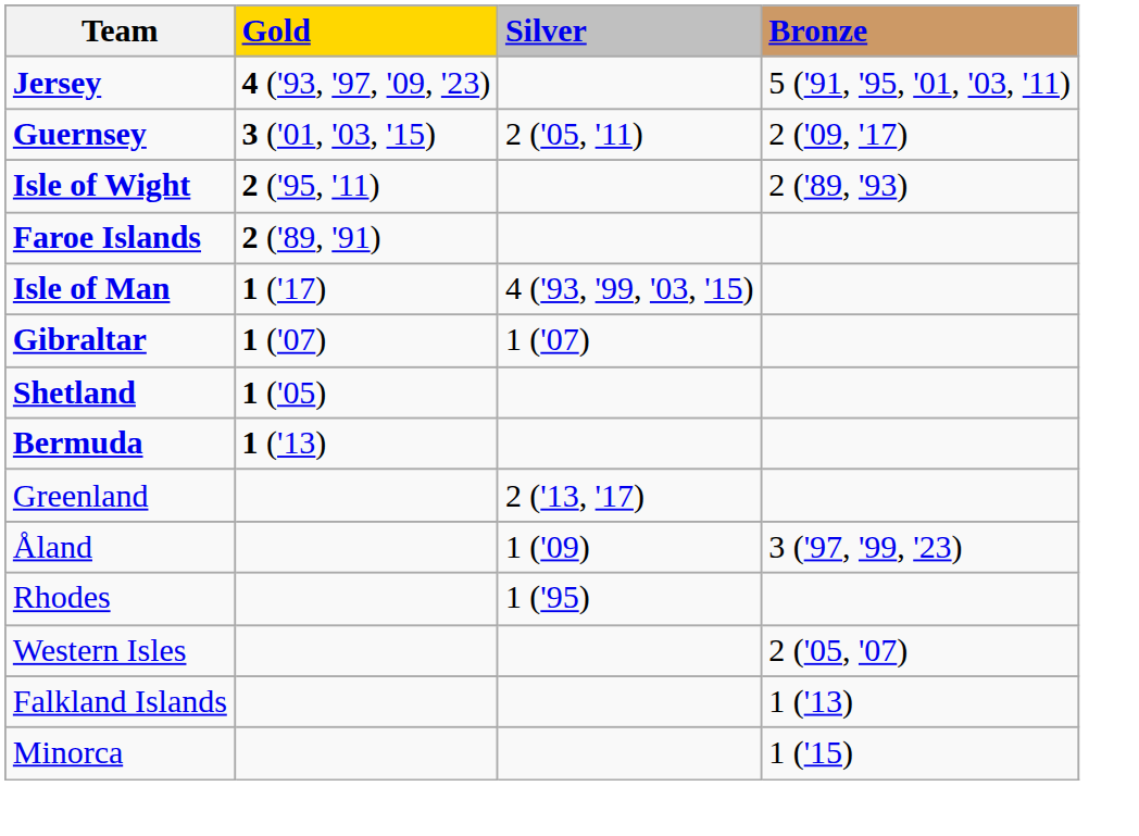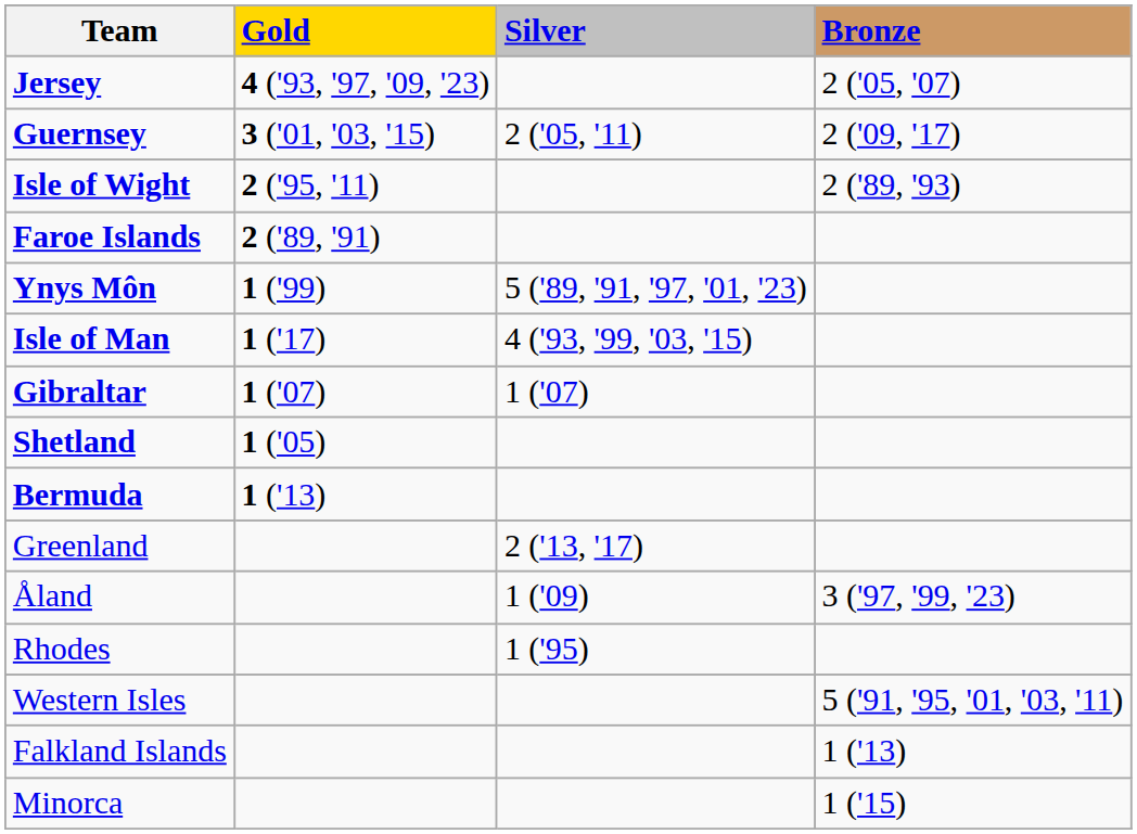 <table class="wikitable">
 <tr align=left>
 <th>Team</th>
 <td style="background-color: gold"><a href='#'><strong>Gold</strong></a></td>
 <td style="background-color: silver"><a href='#'><strong>Silver</strong></a></td>
 <td style="background-color: #CC9966"><a href='#'><strong>Bronze</strong></a></td>
 </tr>
 <tr>
 <td> <strong><a href='#'>Jersey</a></strong></td>
 <td><strong>4</strong> (<a href='#'>'93</a>, <a href='#'>'97</a>, <a href='#'>'09</a>, <a href='#'>'23</a>)</td>
 <td></td>
-<td>5 (<a href='#'>'91</a>, <a href='#'>'95</a>, <a href='#'>'01</a>, <a href='#'>'03</a>, <a href='#'>'11</a>)</td>
+<td>2 (<a href='#'>'05</a>, <a href='#'>'07</a>)</td>
 </tr>
 <tr>
 <td> <strong><a href='#'>Guernsey</a></strong></td>
 <td><strong>3</strong> (<a href='#'>'01</a>, <a href='#'>'03</a>, <a href='#'>'15</a>)</td>
 <td>2 (<a href='#'>'05</a>, <a href='#'>'11</a>)</td>
 <td>2 (<a href='#'>'09</a>, <a href='#'>'17</a>)</td>
 </tr>
 <tr>
 <td> <strong><a href='#'>Isle of Wight</a></strong></td>
 <td><strong>2</strong> (<a href='#'>'95</a>, <a href='#'>'11</a>)</td>
 <td></td>
 <td>2 (<a href='#'>'89</a>, <a href='#'>'93</a>)</td>
 </tr>
 <tr>
 <td> <strong><a href='#'>Faroe Islands</a></strong></td>
 <td><strong>2</strong> (<a href='#'>'89</a>, <a href='#'>'91</a>)</td>
 <td></td>
+<td></td>
+</tr>
+<tr>
+<td> <strong><a href='#'>Ynys Môn</a></strong></td>
+<td><strong>1</strong> (<a href='#'>'99</a>)</td>
+<td>5 (<a href='#'>'89</a>, <a href='#'>'91</a>, <a href='#'>'97</a>, <a href='#'>'01</a>, <a href='#'>'23</a>)</td>
 <td></td>
 </tr>
 <tr>
 <td> <strong><a href='#'>Isle of Man</a></strong></td>
 <td><strong>1</strong> (<a href='#'>'17</a>)</td>
 <td>4 (<a href='#'>'93</a>, <a href='#'>'99</a>, <a href='#'>'03</a>, <a href='#'>'15</a>)</td>
 <td></td>
 </tr>
 <tr>
 <td> <strong><a href='#'>Gibraltar</a></strong></td>
 <td><strong>1</strong> (<a href='#'>'07</a>)</td>
 <td>1 (<a href='#'>'07</a>)</td>
 <td></td>
 </tr>
 <tr>
 <td> <strong><a href='#'>Shetland</a></strong></td>
 <td><strong>1</strong> (<a href='#'>'05</a>)</td>
 <td></td>
 <td></td>
 </tr>
 <tr>
 <td> <strong><a href='#'>Bermuda</a></strong></td>
 <td><strong>1</strong> (<a href='#'>'13</a>)</td>
 <td></td>
 <td></td>
 </tr>
 <tr>
 <td> <a href='#'>Greenland</a></td>
 <td></td>
 <td>2 (<a href='#'>'13</a>, <a href='#'>'17</a>)</td>
 <td></td>
 </tr>
 <tr>
 <td> <a href='#'>Åland</a></td>
 <td></td>
 <td>1 (<a href='#'>'09</a>)</td>
 <td>3 (<a href='#'>'97</a>, <a href='#'>'99</a>, <a href='#'>'23</a>)</td>
 </tr>
 <tr>
 <td> <a href='#'>Rhodes</a></td>
 <td></td>
 <td>1 (<a href='#'>'95</a>)</td>
 <td></td>
 </tr>
 <tr>
 <td> <a href='#'>Western Isles</a></td>
 <td></td>
 <td></td>
-<td>2 (<a href='#'>'05</a>, <a href='#'>'07</a>)</td>
+<td>5 (<a href='#'>'91</a>, <a href='#'>'95</a>, <a href='#'>'01</a>, <a href='#'>'03</a>, <a href='#'>'11</a>)</td>
 </tr>
 <tr>
 <td> <a href='#'>Falkland Islands</a></td>
 <td></td>
 <td></td>
 <td>1 (<a href='#'>'13</a>)</td>
 </tr>
 <tr>
 <td> <a href='#'>Minorca</a></td>
 <td></td>
 <td></td>
 <td>1 (<a href='#'>'15</a>)</td>
 </tr>
 </table>
